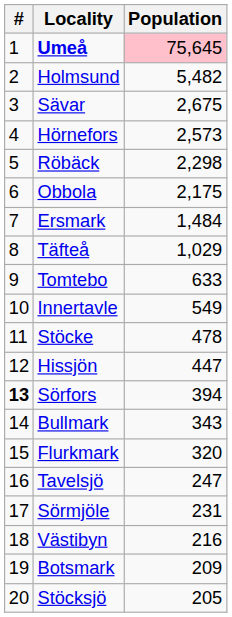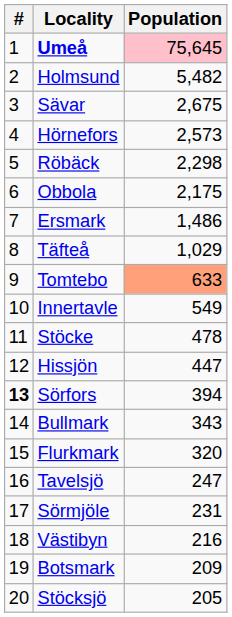 <table class="wikitable">
 <tr>
 <th>#</th>
 <th>Locality</th>
 <th>Population</th>
 </tr>
 <tr>
 <td>1</td>
 <td><strong><a href='#'>Umeå</a></strong></td>
 <td align="right" style="background: pink;">75,645</td>
 </tr>
 <tr>
 <td>2</td>
 <td><a href='#'>Holmsund</a></td>
 <td align="right">5,482</td>
 </tr>
 <tr>
 <td>3</td>
 <td><a href='#'>Sävar</a></td>
 <td align="right">2,675</td>
 </tr>
 <tr>
 <td>4</td>
 <td><a href='#'>Hörnefors</a></td>
 <td align="right">2,573</td>
 </tr>
 <tr>
 <td>5</td>
 <td><a href='#'>Röbäck</a></td>
 <td align="right">2,298</td>
 </tr>
 <tr>
 <td>6</td>
 <td><a href='#'>Obbola</a></td>
 <td align="right">2,175</td>
 </tr>
 <tr>
 <td>7</td>
 <td><a href='#'>Ersmark</a></td>
-<td align="right">1,484</td>
+<td align="right">1,486</td>
 </tr>
 <tr>
 <td>8</td>
 <td><a href='#'>Täfteå</a></td>
 <td align="right">1,029</td>
 </tr>
 <tr>
 <td>9</td>
 <td><a href='#'>Tomtebo</a></td>
-<td align="right">633</td>
+<td align="right" style="background: lightsalmon;">633</td>
 </tr>
 <tr>
 <td>10</td>
 <td><a href='#'>Innertavle</a></td>
 <td align="right">549</td>
 </tr>
 <tr>
 <td>11</td>
 <td><a href='#'>Stöcke</a></td>
 <td align="right">478</td>
 </tr>
 <tr>
 <td>12</td>
 <td><a href='#'>Hissjön</a></td>
 <td align="right">447</td>
 </tr>
 <tr>
 <td><strong>13</strong></td>
 <td><a href='#'>Sörfors</a></td>
 <td align="right">394</td>
 </tr>
 <tr>
 <td>14</td>
 <td><a href='#'>Bullmark</a></td>
 <td align="right">343</td>
 </tr>
 <tr>
 <td>15</td>
 <td><a href='#'>Flurkmark</a></td>
 <td align="right">320</td>
 </tr>
 <tr>
 <td>16</td>
 <td><a href='#'>Tavelsjö</a></td>
 <td align="right">247</td>
 </tr>
 <tr>
 <td>17</td>
 <td><a href='#'>Sörmjöle</a></td>
 <td align="right">231</td>
 </tr>
 <tr>
 <td>18</td>
 <td><a href='#'>Västibyn</a></td>
 <td align="right">216</td>
 </tr>
 <tr>
 <td>19</td>
 <td><a href='#'>Botsmark</a></td>
 <td align="right">209</td>
 </tr>
 <tr>
 <td>20</td>
 <td><a href='#'>Stöcksjö</a></td>
 <td align="right">205</td>
 </tr>
 </table>
